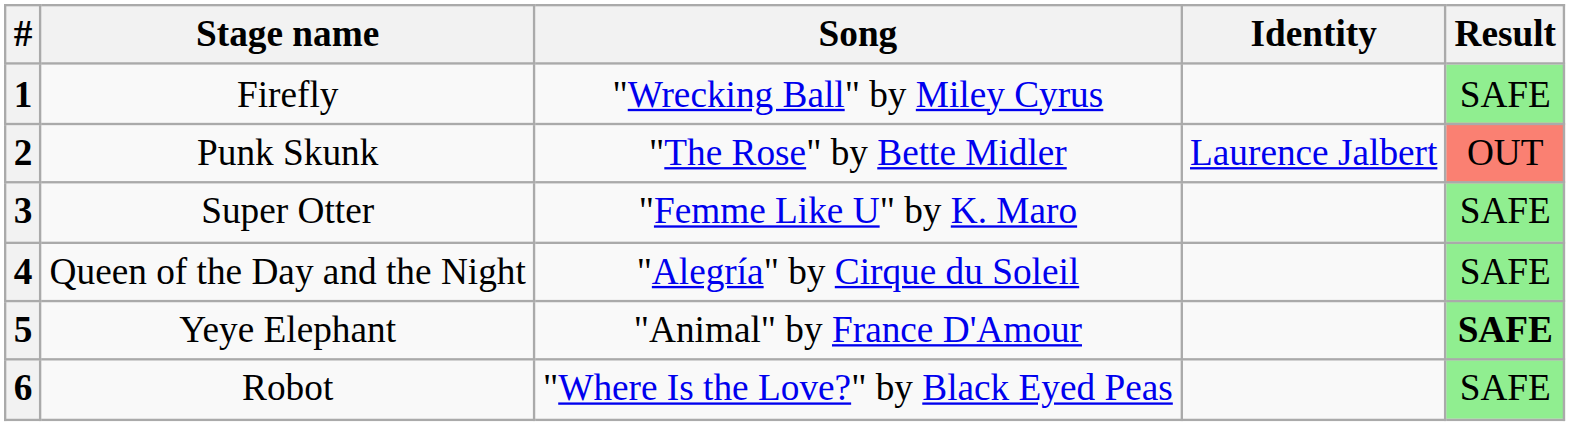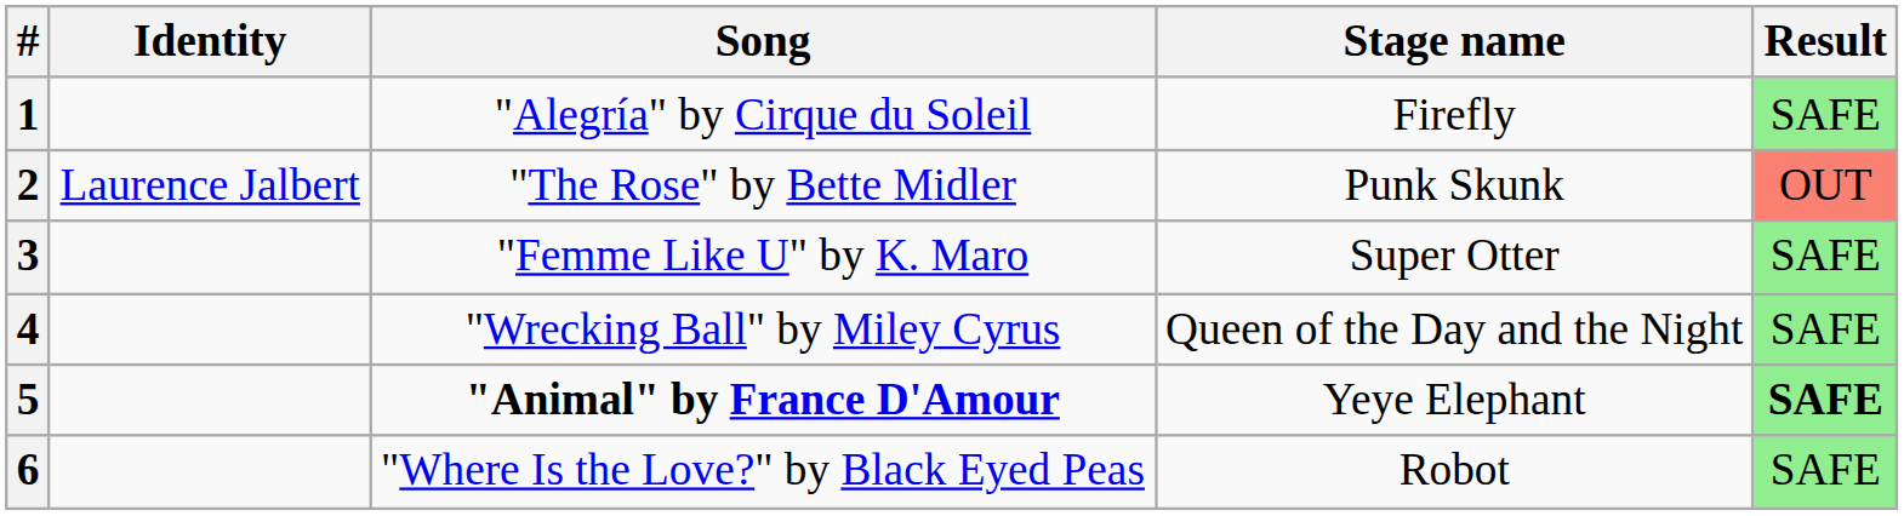 <table class="wikitable plainrowheaders" style="text-align: center">
 <tr>
 <th>#</th>
+<th>Identity</th>
+<th>Song</th>
 <th>Stage name</th>
-<th>Song</th>
-<th>Identity</th>
 <th>Result</th>
 </tr>
 <tr>
 <th>1</th>
+<td></td>
+<td>"<a href='#'>Alegría</a>" by <a href='#'>Cirque du Soleil</a></td>
 <td>Firefly</td>
-<td>"<a href='#'>Wrecking Ball</a>" by <a href='#'>Miley Cyrus</a></td>
-<td></td>
 <td bgcolor="lightgreen">SAFE</td>
 </tr>
 <tr>
 <th>2</th>
+<td><a href='#'>Laurence Jalbert</a></td>
+<td>"<a href='#'>The Rose</a>" by <a href='#'>Bette Midler</a></td>
 <td>Punk Skunk</td>
-<td>"<a href='#'>The Rose</a>" by <a href='#'>Bette Midler</a></td>
-<td><a href='#'>Laurence Jalbert</a></td>
 <td bgcolor="salmon">OUT</td>
 </tr>
 <tr>
 <th>3</th>
+<td></td>
+<td>"<a href='#'>Femme Like U</a>" by <a href='#'>K. Maro</a></td>
 <td>Super Otter</td>
-<td>"<a href='#'>Femme Like U</a>" by <a href='#'>K. Maro</a></td>
-<td></td>
 <td bgcolor="lightgreen">SAFE</td>
 </tr>
 <tr>
 <th>4</th>
+<td></td>
+<td>"<a href='#'>Wrecking Ball</a>" by <a href='#'>Miley Cyrus</a></td>
 <td>Queen of the Day and the Night</td>
-<td>"<a href='#'>Alegría</a>" by <a href='#'>Cirque du Soleil</a></td>
-<td></td>
 <td bgcolor=lightgreen>SAFE</td>
 </tr>
 <tr>
 <th>5</th>
+<td></td>
+<td><strong>"Animal" by <a href='#'>France D'Amour</a></strong></td>
 <td>Yeye Elephant</td>
-<td>"Animal" by <a href='#'>France D'Amour</a></td>
-<td></td>
 <td bgcolor=lightgreen><strong>SAFE</strong></td>
 </tr>
 <tr>
 <th>6</th>
+<td></td>
+<td>"<a href='#'>Where Is the Love?</a>" by <a href='#'>Black Eyed Peas</a></td>
 <td>Robot</td>
-<td>"<a href='#'>Where Is the Love?</a>" by <a href='#'>Black Eyed Peas</a></td>
-<td></td>
 <td bgcolor="lightgreen">SAFE</td>
 </tr>
 </table>
